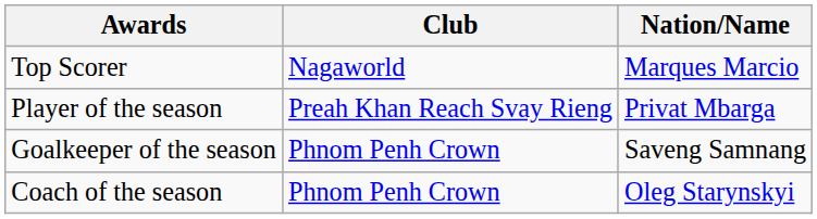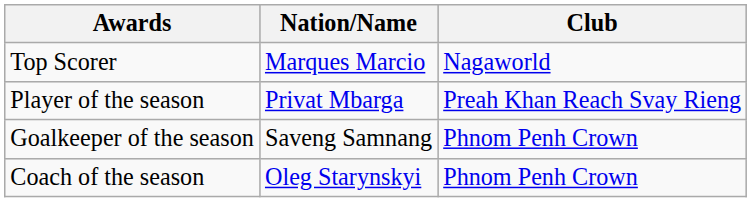 <table class="wikitable" style="font-size: 100%;">
 <tr>
 <th>Awards</th>
+<th>Nation/Name</th>
 <th>Club</th>
-<th>Nation/Name</th>
 </tr>
 <tr>
 <td>Top Scorer</td>
+<td> <a href='#'>Marques Marcio</a></td>
 <td><a href='#'>Nagaworld</a></td>
-<td> <a href='#'>Marques Marcio</a></td>
 </tr>
 <tr>
 <td>Player of the season</td>
+<td> <a href='#'>Privat Mbarga</a></td>
 <td><a href='#'>Preah Khan Reach Svay Rieng</a></td>
-<td> <a href='#'>Privat Mbarga</a></td>
 </tr>
 <tr>
 <td>Goalkeeper of the season</td>
+<td> Saveng Samnang</td>
 <td><a href='#'>Phnom Penh Crown</a></td>
-<td> Saveng Samnang</td>
 </tr>
 <tr>
 <td>Coach of the season</td>
+<td> <a href='#'>Oleg Starynskyi</a></td>
 <td><a href='#'>Phnom Penh Crown</a></td>
-<td> <a href='#'>Oleg Starynskyi</a></td>
 </tr>
 </table>
